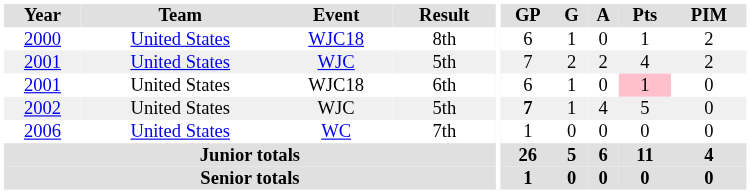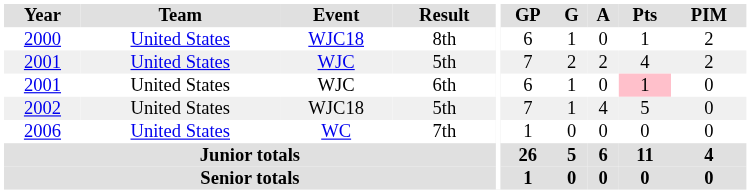 <table border="0" cellpadding="1" cellspacing="0" ID="Table3" style="text-align:center; width:40em">
 <tr ALIGN="center" bgcolor="#e0e0e0">
 <th>Year</th>
 <th>Team</th>
 <th>Event</th>
 <th>Result</th>
 <th rowspan="99" bgcolor="#ffffff"></th>
 <th>GP</th>
 <th>G</th>
 <th>A</th>
 <th>Pts</th>
 <th>PIM</th>
 </tr>
 <tr>
 <td><a href='#'>2000</a></td>
 <td><a href='#'>United States</a></td>
 <td><a href='#'>WJC18</a></td>
 <td>8th</td>
 <td>6</td>
 <td>1</td>
 <td>0</td>
 <td>1</td>
 <td>2</td>
 </tr>
 <tr bgcolor="#f0f0f0">
 <td><a href='#'>2001</a></td>
 <td><a href='#'>United States</a></td>
 <td><a href='#'>WJC</a></td>
 <td>5th</td>
 <td>7</td>
 <td>2</td>
 <td>2</td>
 <td>4</td>
 <td>2</td>
 </tr>
 <tr>
 <td><a href='#'>2001</a></td>
 <td>United States</td>
-<td>WJC18</td>
+<td>WJC</td>
 <td>6th</td>
 <td>6</td>
 <td>1</td>
 <td>0</td>
 <td style="background: pink;">1</td>
 <td>0</td>
 </tr>
 <tr bgcolor="#f0f0f0">
 <td><a href='#'>2002</a></td>
 <td>United States</td>
-<td>WJC</td>
+<td>WJC18</td>
 <td>5th</td>
-<td><strong>7</strong></td>
+<td>7</td>
 <td>1</td>
 <td>4</td>
 <td>5</td>
 <td>0</td>
 </tr>
 <tr>
 <td><a href='#'>2006</a></td>
 <td><a href='#'>United States</a></td>
 <td><a href='#'>WC</a></td>
 <td>7th</td>
 <td>1</td>
 <td>0</td>
 <td>0</td>
 <td>0</td>
 <td>0</td>
 </tr>
 <tr bgcolor="#e0e0e0">
 <th colspan=4>Junior totals</th>
 <th>26</th>
 <th>5</th>
 <th>6</th>
 <th>11</th>
 <th>4</th>
 </tr>
 <tr bgcolor="#e0e0e0">
 <th colspan=4>Senior totals</th>
 <th>1</th>
 <th>0</th>
 <th>0</th>
 <th>0</th>
 <th>0</th>
 </tr>
 </table>
